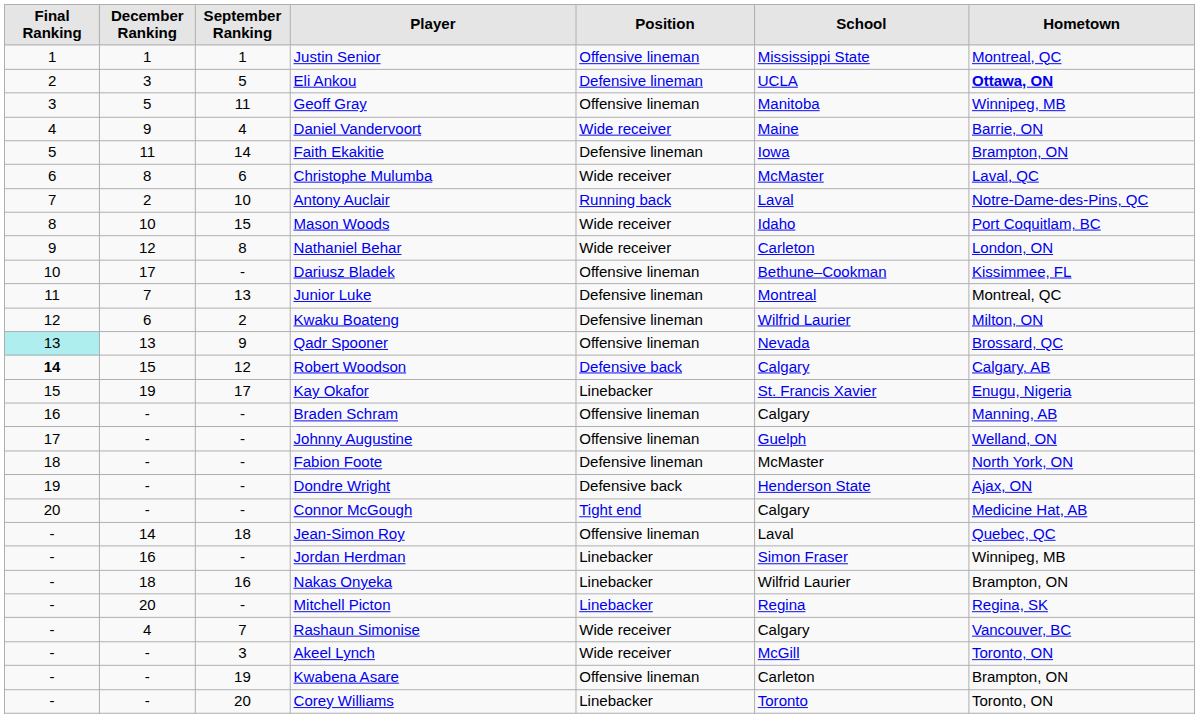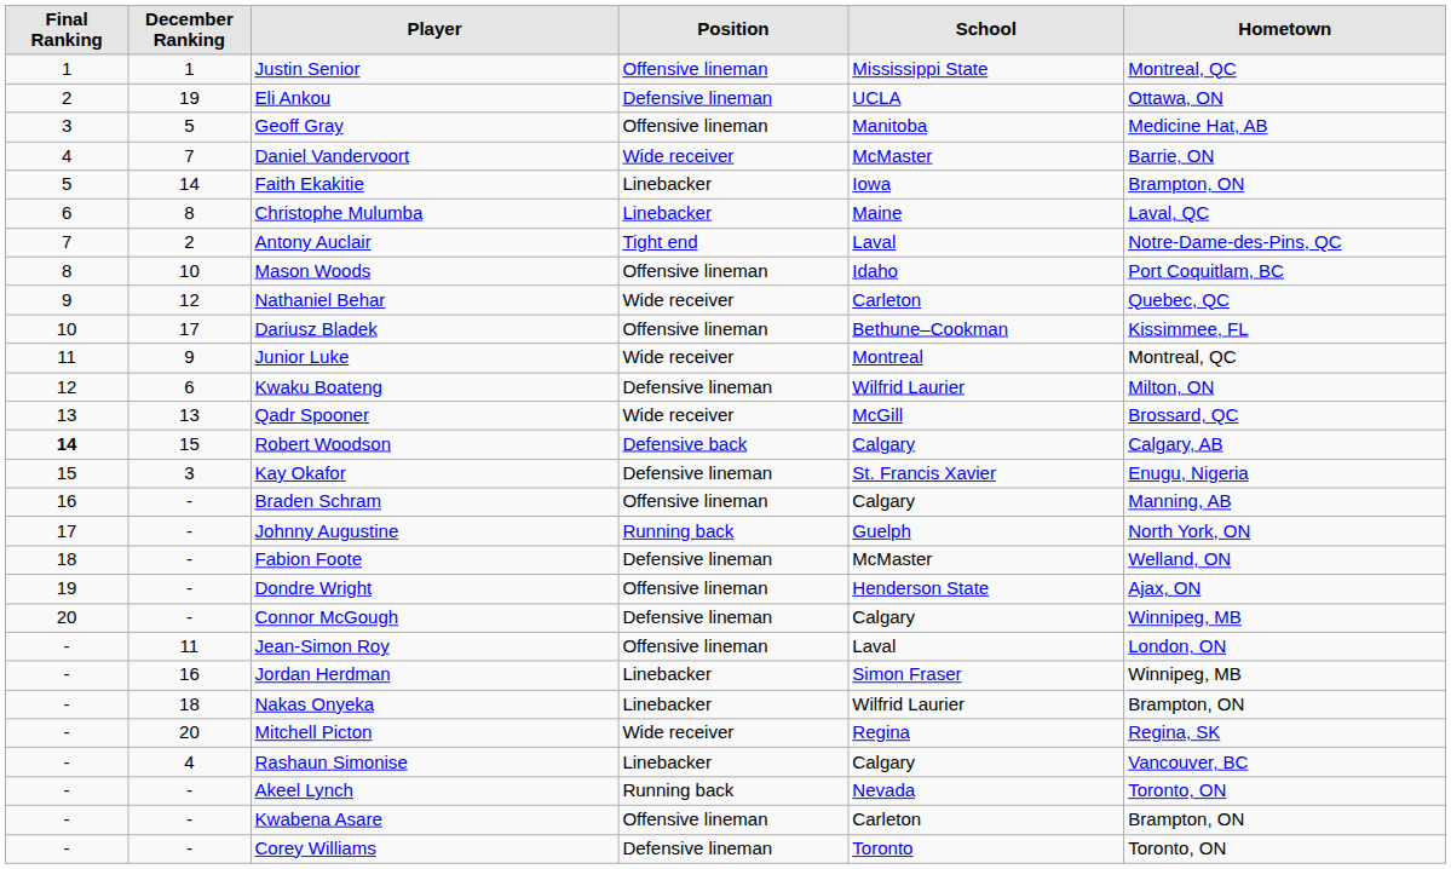 <table class="wikitable sortable" width="80%">
 <tr>
 <th style="background:#E5E5E5; width:8%;">Final<br>Ranking</th>
 <th style="background:#E5E5E5; width:8%;">December<br>Ranking</th>
-<th style="background:#E5E5E5; width:8%;">September<br>Ranking</th>
 <th style="background:#E5E5E5; width:24%;">Player</th>
 <th style="background:#E5E5E5; width:15%;">Position</th>
 <th style="background:#E5E5E5; width:18%;">School</th>
 <th style="background:#E5E5E5; width:21%;">Hometown</th>
 </tr>
 <tr>
-<td style="text-align:center;">1</td>
 <td style="text-align:center;">1</td>
 <td style="text-align:center;">1</td>
 <td><a href='#'>Justin Senior</a></td>
 <td><a href='#'>Offensive lineman</a></td>
 <td><a href='#'>Mississippi State</a></td>
 <td><a href='#'>Montreal, QC</a></td>
 </tr>
 <tr>
 <td style="text-align:center;">2</td>
-<td style="text-align:center;">3</td>
-<td style="text-align:center;">5</td>
+<td style="text-align:center;">19</td>
 <td><a href='#'>Eli Ankou</a></td>
 <td><a href='#'>Defensive lineman</a></td>
 <td><a href='#'>UCLA</a></td>
-<td><strong><a href='#'>Ottawa, ON</a></strong></td>
+<td><a href='#'>Ottawa, ON</a></td>
 </tr>
 <tr>
 <td style="text-align:center;">3</td>
 <td style="text-align:center;">5</td>
-<td style="text-align:center;">11</td>
 <td><a href='#'>Geoff Gray</a></td>
 <td>Offensive lineman</td>
 <td><a href='#'>Manitoba</a></td>
-<td><a href='#'>Winnipeg, MB</a></td>
+<td><a href='#'>Medicine Hat, AB</a></td>
 </tr>
 <tr>
 <td style="text-align:center;">4</td>
-<td style="text-align:center;">9</td>
-<td style="text-align:center;">4</td>
+<td style="text-align:center;">7</td>
 <td><a href='#'>Daniel Vandervoort</a></td>
 <td><a href='#'>Wide receiver</a></td>
-<td><a href='#'>Maine</a></td>
+<td><a href='#'>McMaster</a></td>
 <td><a href='#'>Barrie, ON</a></td>
 </tr>
 <tr>
 <td style="text-align:center;">5</td>
-<td style="text-align:center;">11</td>
 <td style="text-align:center;">14</td>
 <td><a href='#'>Faith Ekakitie</a></td>
-<td>Defensive lineman</td>
+<td>Linebacker</td>
 <td><a href='#'>Iowa</a></td>
 <td><a href='#'>Brampton, ON</a></td>
 </tr>
 <tr>
 <td style="text-align:center;">6</td>
 <td style="text-align:center;">8</td>
-<td style="text-align:center;">6</td>
 <td><a href='#'>Christophe Mulumba</a></td>
-<td>Wide receiver</td>
-<td><a href='#'>McMaster</a></td>
+<td><a href='#'>Linebacker</a></td>
+<td><a href='#'>Maine</a></td>
 <td><a href='#'>Laval, QC</a></td>
 </tr>
 <tr>
 <td style="text-align:center;">7</td>
 <td style="text-align:center;">2</td>
-<td style="text-align:center;">10</td>
 <td><a href='#'>Antony Auclair</a></td>
-<td><a href='#'>Running back</a></td>
+<td><a href='#'>Tight end</a></td>
 <td><a href='#'>Laval</a></td>
 <td><a href='#'>Notre-Dame-des-Pins, QC</a></td>
 </tr>
 <tr>
 <td style="text-align:center;">8</td>
 <td style="text-align:center;">10</td>
-<td style="text-align:center;">15</td>
 <td><a href='#'>Mason Woods</a></td>
-<td>Wide receiver</td>
+<td>Offensive lineman</td>
 <td><a href='#'>Idaho</a></td>
 <td><a href='#'>Port Coquitlam, BC</a></td>
 </tr>
 <tr>
 <td style="text-align:center;">9</td>
 <td style="text-align:center;">12</td>
-<td style="text-align:center;">8</td>
 <td><a href='#'>Nathaniel Behar</a></td>
 <td>Wide receiver</td>
 <td><a href='#'>Carleton</a></td>
-<td><a href='#'>London, ON</a></td>
+<td><a href='#'>Quebec, QC</a></td>
 </tr>
 <tr>
 <td style="text-align:center;">10</td>
 <td style="text-align:center;">17</td>
-<td style="text-align:center;">-</td>
 <td><a href='#'>Dariusz Bladek</a></td>
 <td>Offensive lineman</td>
 <td><a href='#'>Bethune–Cookman</a></td>
 <td><a href='#'>Kissimmee, FL</a></td>
 </tr>
 <tr>
 <td style="text-align:center;">11</td>
-<td style="text-align:center;">7</td>
-<td style="text-align:center;">13</td>
+<td style="text-align:center;">9</td>
 <td><a href='#'>Junior Luke</a></td>
-<td>Defensive lineman</td>
+<td>Wide receiver</td>
 <td><a href='#'>Montreal</a></td>
 <td>Montreal, QC</td>
 </tr>
 <tr>
 <td style="text-align:center;">12</td>
 <td style="text-align:center;">6</td>
-<td style="text-align:center;">2</td>
 <td><a href='#'>Kwaku Boateng</a></td>
 <td>Defensive lineman</td>
 <td><a href='#'>Wilfrid Laurier</a></td>
 <td><a href='#'>Milton, ON</a></td>
 </tr>
 <tr>
-<td style="background: paleturquoise; text-align:center;">13</td>
 <td style="text-align:center;">13</td>
-<td style="text-align:center;">9</td>
+<td style="text-align:center;">13</td>
 <td><a href='#'>Qadr Spooner</a></td>
-<td>Offensive lineman</td>
-<td><a href='#'>Nevada</a></td>
+<td>Wide receiver</td>
+<td><a href='#'>McGill</a></td>
 <td><a href='#'>Brossard, QC</a></td>
 </tr>
 <tr>
 <td style="text-align:center;"><strong>14</strong></td>
 <td style="text-align:center;">15</td>
-<td style="text-align:center;">12</td>
 <td><a href='#'>Robert Woodson</a></td>
 <td><a href='#'>Defensive back</a></td>
 <td><a href='#'>Calgary</a></td>
 <td><a href='#'>Calgary, AB</a></td>
 </tr>
 <tr>
 <td style="text-align:center;">15</td>
-<td style="text-align:center;">19</td>
-<td style="text-align:center;">17</td>
+<td style="text-align:center;">3</td>
 <td><a href='#'>Kay Okafor</a></td>
-<td>Linebacker</td>
+<td>Defensive lineman</td>
 <td><a href='#'>St. Francis Xavier</a></td>
 <td><a href='#'>Enugu, Nigeria</a></td>
 </tr>
 <tr>
 <td style="text-align:center;">16</td>
-<td style="text-align:center;">-</td>
 <td style="text-align:center;">-</td>
 <td><a href='#'>Braden Schram</a></td>
 <td>Offensive lineman</td>
 <td>Calgary</td>
 <td><a href='#'>Manning, AB</a></td>
 </tr>
 <tr>
 <td style="text-align:center;">17</td>
 <td style="text-align:center;">-</td>
-<td style="text-align:center;">-</td>
 <td><a href='#'>Johnny Augustine</a></td>
-<td>Offensive lineman</td>
+<td><a href='#'>Running back</a></td>
 <td><a href='#'>Guelph</a></td>
-<td><a href='#'>Welland, ON</a></td>
+<td><a href='#'>North York, ON</a></td>
 </tr>
 <tr>
 <td style="text-align:center;">18</td>
 <td style="text-align:center;">-</td>
-<td style="text-align:center;">-</td>
 <td><a href='#'>Fabion Foote</a></td>
 <td>Defensive lineman</td>
 <td>McMaster</td>
-<td><a href='#'>North York, ON</a></td>
+<td><a href='#'>Welland, ON</a></td>
 </tr>
 <tr>
 <td style="text-align:center;">19</td>
 <td style="text-align:center;">-</td>
-<td style="text-align:center;">-</td>
 <td><a href='#'>Dondre Wright</a></td>
-<td>Defensive back</td>
+<td>Offensive lineman</td>
 <td><a href='#'>Henderson State</a></td>
 <td><a href='#'>Ajax, ON</a></td>
 </tr>
 <tr>
 <td style="text-align:center;">20</td>
 <td style="text-align:center;">-</td>
-<td style="text-align:center;">-</td>
 <td><a href='#'>Connor McGough</a></td>
-<td><a href='#'>Tight end</a></td>
+<td>Defensive lineman</td>
 <td>Calgary</td>
-<td><a href='#'>Medicine Hat, AB</a></td>
+<td><a href='#'>Winnipeg, MB</a></td>
 </tr>
 <tr>
 <td style="text-align:center;">-</td>
-<td style="text-align:center;">14</td>
-<td style="text-align:center;">18</td>
+<td style="text-align:center;">11</td>
 <td><a href='#'>Jean-Simon Roy</a></td>
 <td>Offensive lineman</td>
 <td>Laval</td>
-<td><a href='#'>Quebec, QC</a></td>
+<td><a href='#'>London, ON</a></td>
 </tr>
 <tr>
 <td style="text-align:center;">-</td>
 <td style="text-align:center;">16</td>
-<td style="text-align:center;">-</td>
 <td><a href='#'>Jordan Herdman</a></td>
 <td>Linebacker</td>
 <td><a href='#'>Simon Fraser</a></td>
 <td>Winnipeg, MB</td>
 </tr>
 <tr>
 <td style="text-align:center;">-</td>
 <td style="text-align:center;">18</td>
-<td style="text-align:center;">16</td>
 <td><a href='#'>Nakas Onyeka</a></td>
 <td>Linebacker</td>
 <td>Wilfrid Laurier</td>
 <td>Brampton, ON</td>
 </tr>
 <tr>
 <td style="text-align:center;">-</td>
 <td style="text-align:center;">20</td>
-<td style="text-align:center;">-</td>
 <td><a href='#'>Mitchell Picton</a></td>
-<td><a href='#'>Linebacker</a></td>
+<td>Wide receiver</td>
 <td><a href='#'>Regina</a></td>
 <td><a href='#'>Regina, SK</a></td>
 </tr>
 <tr>
 <td style="text-align:center;">-</td>
 <td style="text-align:center;">4</td>
-<td style="text-align:center;">7</td>
 <td><a href='#'>Rashaun Simonise</a></td>
-<td>Wide receiver</td>
+<td>Linebacker</td>
 <td>Calgary</td>
 <td><a href='#'>Vancouver, BC</a></td>
 </tr>
 <tr>
 <td style="text-align:center;">-</td>
 <td style="text-align:center;">-</td>
-<td style="text-align:center;">3</td>
 <td><a href='#'>Akeel Lynch</a></td>
-<td>Wide receiver</td>
-<td><a href='#'>McGill</a></td>
+<td>Running back</td>
+<td><a href='#'>Nevada</a></td>
 <td><a href='#'>Toronto, ON</a></td>
 </tr>
 <tr>
 <td style="text-align:center;">-</td>
 <td style="text-align:center;">-</td>
-<td style="text-align:center;">19</td>
 <td><a href='#'>Kwabena Asare</a></td>
 <td>Offensive lineman</td>
 <td>Carleton</td>
 <td>Brampton, ON</td>
 </tr>
 <tr>
 <td style="text-align:center;">-</td>
 <td style="text-align:center;">-</td>
-<td style="text-align:center;">20</td>
 <td><a href='#'>Corey Williams</a></td>
-<td>Linebacker</td>
+<td>Defensive lineman</td>
 <td><a href='#'>Toronto</a></td>
 <td>Toronto, ON</td>
 </tr>
 </table>
